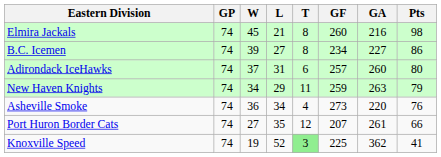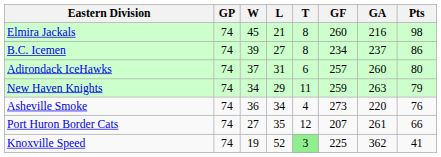 <table class="wikitable">
 <tr>
 <th width="40%" bgcolor="#e0e0e0">Eastern Division</th>
 <th width="5%" bgcolor="#e0e0e0">GP</th>
 <th width="5%" bgcolor="#e0e0e0">W</th>
 <th width="5%" bgcolor="#e0e0e0">L</th>
 <th width="5%" bgcolor="#e0e0e0">T</th>
 <th width="7.5%" bgcolor="#e0e0e0">GF</th>
 <th width="7.5%" bgcolor="#e0e0e0">GA</th>
 <th width="7.5%" bgcolor="#e0e0e0">Pts</th>
 </tr>
 <tr align="center" bgcolor="#CCFFCC">
 <td align="left"><a href='#'>Elmira Jackals</a></td>
 <td>74</td>
 <td>45</td>
 <td>21</td>
 <td>8</td>
 <td>260</td>
 <td>216</td>
 <td>98</td>
 </tr>
 <tr align="center" bgcolor="#CCFFCC">
 <td align="left"><a href='#'>B.C. Icemen</a></td>
 <td>74</td>
 <td>39</td>
 <td>27</td>
 <td>8</td>
 <td>234</td>
-<td>227</td>
+<td>237</td>
 <td>86</td>
 </tr>
 <tr align="center" bgcolor="#CCFFCC">
 <td align="left"><a href='#'>Adirondack IceHawks</a></td>
 <td>74</td>
 <td>37</td>
 <td>31</td>
 <td>6</td>
 <td>257</td>
 <td>260</td>
 <td>80</td>
 </tr>
 <tr align="center" bgcolor="#CCFFCC">
 <td align="left"><a href='#'>New Haven Knights</a></td>
 <td>74</td>
 <td>34</td>
 <td>29</td>
 <td>11</td>
 <td>259</td>
 <td>263</td>
 <td>79</td>
 </tr>
 <tr align="center">
 <td align="left"><a href='#'>Asheville Smoke</a></td>
 <td>74</td>
 <td>36</td>
 <td>34</td>
 <td>4</td>
 <td>273</td>
 <td>220</td>
 <td>76</td>
 </tr>
 <tr align="center">
 <td align="left"><a href='#'>Port Huron Border Cats</a></td>
 <td>74</td>
 <td>27</td>
 <td>35</td>
 <td>12</td>
 <td>207</td>
 <td>261</td>
 <td>66</td>
 </tr>
 <tr align="center">
 <td align="left"><a href='#'>Knoxville Speed</a></td>
 <td>74</td>
 <td>19</td>
 <td>52</td>
 <td style="background: lightgreen;">3</td>
 <td>225</td>
 <td>362</td>
 <td>41</td>
 </tr>
 </table>
